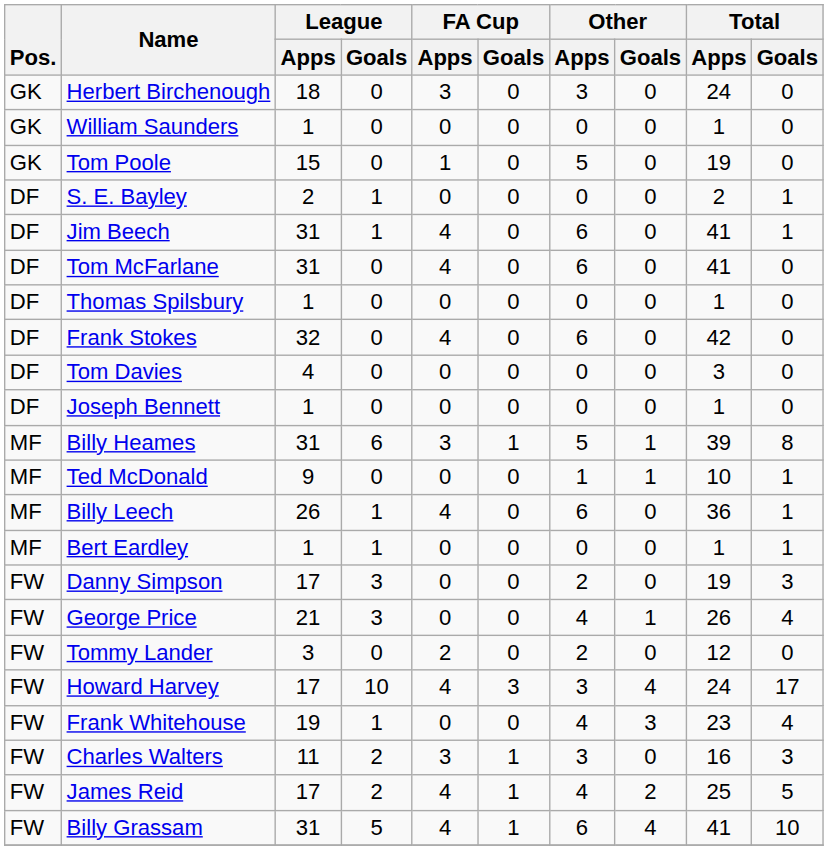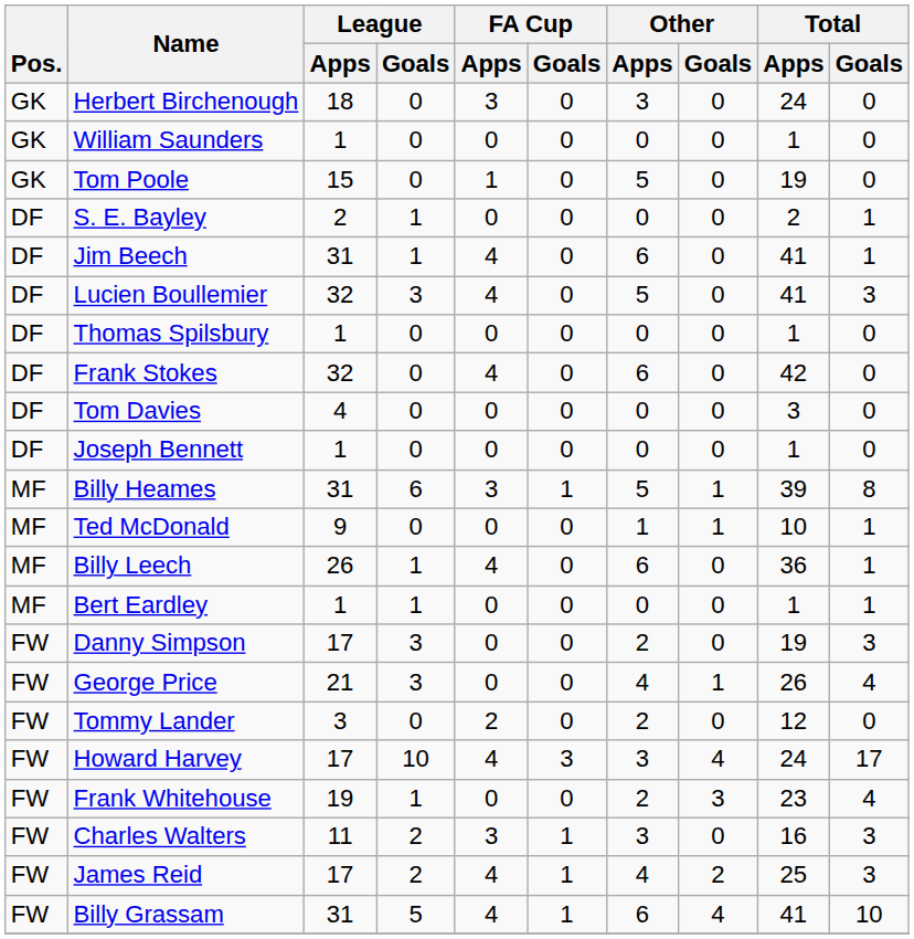 <table class="wikitable" style="text-align:center">
 <tr>
 <th rowspan="2" valign="bottom">Pos.</th>
 <th rowspan="2">Name</th>
 <th colspan="2" width="85">League</th>
 <th colspan="2" width="85">FA Cup</th>
 <th colspan="2" width="85">Other</th>
 <th colspan="2" width="85">Total</th>
 </tr>
 <tr>
 <th>Apps</th>
 <th>Goals</th>
 <th>Apps</th>
 <th>Goals</th>
 <th>Apps</th>
 <th>Goals</th>
 <th>Apps</th>
 <th>Goals</th>
 </tr>
 <tr>
 <td align="left">GK</td>
 <td align="left"> <a href='#'>Herbert Birchenough</a></td>
 <td>18</td>
 <td>0</td>
 <td>3</td>
 <td>0</td>
 <td>3</td>
 <td>0</td>
 <td>24</td>
 <td>0</td>
 </tr>
 <tr>
 <td align="left">GK</td>
 <td align="left"><a href='#'>William Saunders</a></td>
 <td>1</td>
 <td>0</td>
 <td>0</td>
 <td>0</td>
 <td>0</td>
 <td>0</td>
 <td>1</td>
 <td>0</td>
 </tr>
 <tr>
 <td align="left">GK</td>
 <td align="left"><a href='#'>Tom Poole</a></td>
 <td>15</td>
 <td>0</td>
 <td>1</td>
 <td>0</td>
 <td>5</td>
 <td>0</td>
 <td>19</td>
 <td>0</td>
 </tr>
 <tr>
 <td align="left">DF</td>
 <td align="left"><a href='#'>S. E. Bayley</a></td>
 <td>2</td>
 <td>1</td>
 <td>0</td>
 <td>0</td>
 <td>0</td>
 <td>0</td>
 <td>2</td>
 <td>1</td>
 </tr>
 <tr>
 <td align="left">DF</td>
 <td align="left"><a href='#'>Jim Beech</a></td>
 <td>31</td>
 <td>1</td>
 <td>4</td>
 <td>0</td>
 <td>6</td>
 <td>0</td>
 <td>41</td>
 <td>1</td>
 </tr>
 <tr>
 <td align="left">DF</td>
-<td align="left"> <a href='#'>Tom McFarlane</a></td>
-<td>31</td>
-<td>0</td>
+<td align="left"> <a href='#'>Lucien Boullemier</a></td>
+<td>32</td>
+<td>3</td>
 <td>4</td>
 <td>0</td>
-<td>6</td>
+<td>5</td>
 <td>0</td>
 <td>41</td>
-<td>0</td>
+<td>3</td>
 </tr>
 <tr>
 <td align="left">DF</td>
 <td align="left"> <a href='#'>Thomas Spilsbury</a></td>
 <td>1</td>
 <td>0</td>
 <td>0</td>
 <td>0</td>
 <td>0</td>
 <td>0</td>
 <td>1</td>
 <td>0</td>
 </tr>
 <tr>
 <td align="left">DF</td>
 <td align="left"> <a href='#'>Frank Stokes</a></td>
 <td>32</td>
 <td>0</td>
 <td>4</td>
 <td>0</td>
 <td>6</td>
 <td>0</td>
 <td>42</td>
 <td>0</td>
 </tr>
 <tr>
 <td align="left">DF</td>
 <td align="left"> <a href='#'>Tom Davies</a></td>
 <td>4</td>
 <td>0</td>
 <td>0</td>
 <td>0</td>
 <td>0</td>
 <td>0</td>
 <td>3</td>
 <td>0</td>
 </tr>
 <tr>
 <td align="left">DF</td>
 <td align="left"><a href='#'>Joseph Bennett</a></td>
 <td>1</td>
 <td>0</td>
 <td>0</td>
 <td>0</td>
 <td>0</td>
 <td>0</td>
 <td>1</td>
 <td>0</td>
 </tr>
 <tr>
 <td align="left">MF</td>
 <td align="left"> <a href='#'>Billy Heames</a></td>
 <td>31</td>
 <td>6</td>
 <td>3</td>
 <td>1</td>
 <td>5</td>
 <td>1</td>
 <td>39</td>
 <td>8</td>
 </tr>
 <tr>
 <td align="left">MF</td>
 <td align="left"> <a href='#'>Ted McDonald</a></td>
 <td>9</td>
 <td>0</td>
 <td>0</td>
 <td>0</td>
 <td>1</td>
 <td>1</td>
 <td>10</td>
 <td>1</td>
 </tr>
 <tr>
 <td align="left">MF</td>
 <td align="left"><a href='#'>Billy Leech</a></td>
 <td>26</td>
 <td>1</td>
 <td>4</td>
 <td>0</td>
 <td>6</td>
 <td>0</td>
 <td>36</td>
 <td>1</td>
 </tr>
 <tr>
 <td align="left">MF</td>
 <td align="left"> <a href='#'>Bert Eardley</a></td>
 <td>1</td>
 <td>1</td>
 <td>0</td>
 <td>0</td>
 <td>0</td>
 <td>0</td>
 <td>1</td>
 <td>1</td>
 </tr>
 <tr>
 <td align="left">FW</td>
 <td align="left"> <a href='#'>Danny Simpson</a></td>
 <td>17</td>
 <td>3</td>
 <td>0</td>
 <td>0</td>
 <td>2</td>
 <td>0</td>
 <td>19</td>
 <td>3</td>
 </tr>
 <tr>
 <td align="left">FW</td>
 <td align="left"> <a href='#'>George Price</a></td>
 <td>21</td>
 <td>3</td>
 <td>0</td>
 <td>0</td>
 <td>4</td>
 <td>1</td>
 <td>26</td>
 <td>4</td>
 </tr>
 <tr>
 <td align="left">FW</td>
 <td align="left"> <a href='#'>Tommy Lander</a></td>
 <td>3</td>
 <td>0</td>
 <td>2</td>
 <td>0</td>
 <td>2</td>
 <td>0</td>
 <td>12</td>
 <td>0</td>
 </tr>
 <tr>
 <td align="left">FW</td>
 <td align="left"> <a href='#'>Howard Harvey</a></td>
 <td>17</td>
 <td>10</td>
 <td>4</td>
 <td>3</td>
 <td>3</td>
 <td>4</td>
 <td>24</td>
 <td>17</td>
 </tr>
 <tr>
 <td align="left">FW</td>
 <td align="left"> <a href='#'>Frank Whitehouse</a></td>
 <td>19</td>
 <td>1</td>
 <td>0</td>
 <td>0</td>
-<td>4</td>
+<td>2</td>
 <td>3</td>
 <td>23</td>
 <td>4</td>
 </tr>
 <tr>
 <td align="left">FW</td>
 <td align="left"><a href='#'>Charles Walters</a></td>
 <td>11</td>
 <td>2</td>
 <td>3</td>
 <td>1</td>
 <td>3</td>
 <td>0</td>
 <td>16</td>
 <td>3</td>
 </tr>
 <tr>
 <td align="left">FW</td>
 <td align="left"> <a href='#'>James Reid</a></td>
 <td>17</td>
 <td>2</td>
 <td>4</td>
 <td>1</td>
 <td>4</td>
 <td>2</td>
 <td>25</td>
-<td>5</td>
+<td>3</td>
 </tr>
 <tr>
 <td align="left">FW</td>
 <td align="left"> <a href='#'>Billy Grassam</a></td>
 <td>31</td>
 <td>5</td>
 <td>4</td>
 <td>1</td>
 <td>6</td>
 <td>4</td>
 <td>41</td>
 <td>10</td>
 </tr>
 <tr>
 </tr>
 </table>
